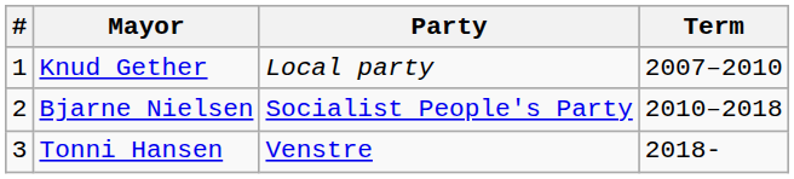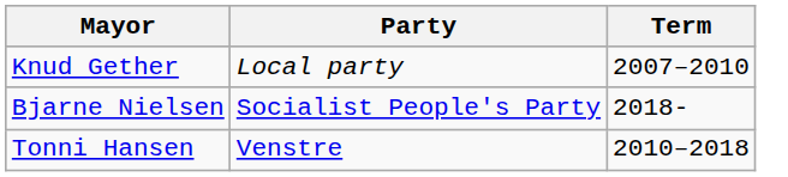 <table class="wikitable">
 <tr>
-<th>#</th>
 <th>Mayor</th>
 <th>Party</th>
 <th>Term</th>
 </tr>
 <tr>
-<td>1</td>
 <td><a href='#'>Knud Gether</a></td>
 <td> <em>Local party</em></td>
 <td>2007–2010</td>
 </tr>
 <tr>
-<td>2</td>
 <td><a href='#'>Bjarne Nielsen</a></td>
 <td> <a href='#'>Socialist People's Party</a></td>
+<td>2018-</td>
+</tr>
+<tr>
+<td><a href='#'>Tonni Hansen</a></td>
+<td> <a href='#'>Venstre</a></td>
 <td>2010–2018</td>
 </tr>
-<tr>
-<td>3</td>
-<td><a href='#'>Tonni Hansen</a></td>
-<td> <a href='#'>Venstre</a></td>
-<td>2018-</td>
-</tr>
 </table>
